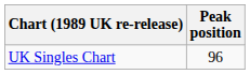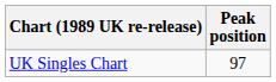 <table class="wikitable">
 <tr>
 <th>Chart (1989 UK re-release)</th>
 <th>Peak<br>position</th>
 </tr>
 <tr>
 <td><a href='#'>UK Singles Chart</a></td>
-<td align="center">96</td>
+<td align="center">97</td>
 </tr>
 </table>
